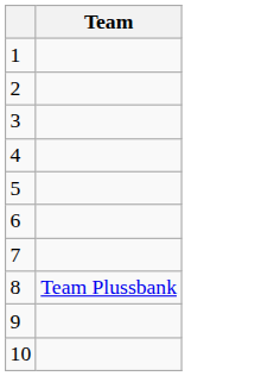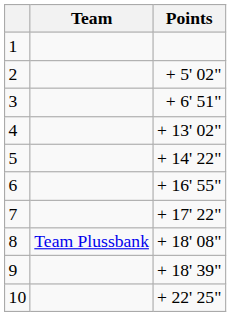 <table class="wikitable">
 <tr>
 <th></th>
 <th>Team</th>
+<th>Points</th>
 </tr>
 <tr>
 <td>1</td>
 <td> </td>
+<td align=right></td>
 </tr>
 <tr>
 <td>2</td>
 <td> </td>
+<td align=right>+ 5' 02"</td>
 </tr>
 <tr>
 <td>3</td>
 <td> </td>
+<td align=right>+ 6' 51"</td>
 </tr>
 <tr>
 <td>4</td>
 <td> </td>
+<td align=right>+ 13' 02"</td>
 </tr>
 <tr>
 <td>5</td>
 <td> </td>
+<td align=right>+ 14' 22"</td>
 </tr>
 <tr>
 <td>6</td>
 <td> </td>
+<td align=right>+ 16' 55"</td>
 </tr>
 <tr>
 <td>7</td>
 <td> </td>
+<td align=right>+ 17' 22"</td>
 </tr>
 <tr>
 <td>8</td>
 <td> <a href='#'>Team Plussbank</a></td>
+<td align=right>+ 18' 08"</td>
 </tr>
 <tr>
 <td>9</td>
 <td> </td>
+<td align=right>+ 18' 39"</td>
 </tr>
 <tr>
 <td>10</td>
 <td> </td>
+<td align=right>+ 22' 25"</td>
 </tr>
 </table>
